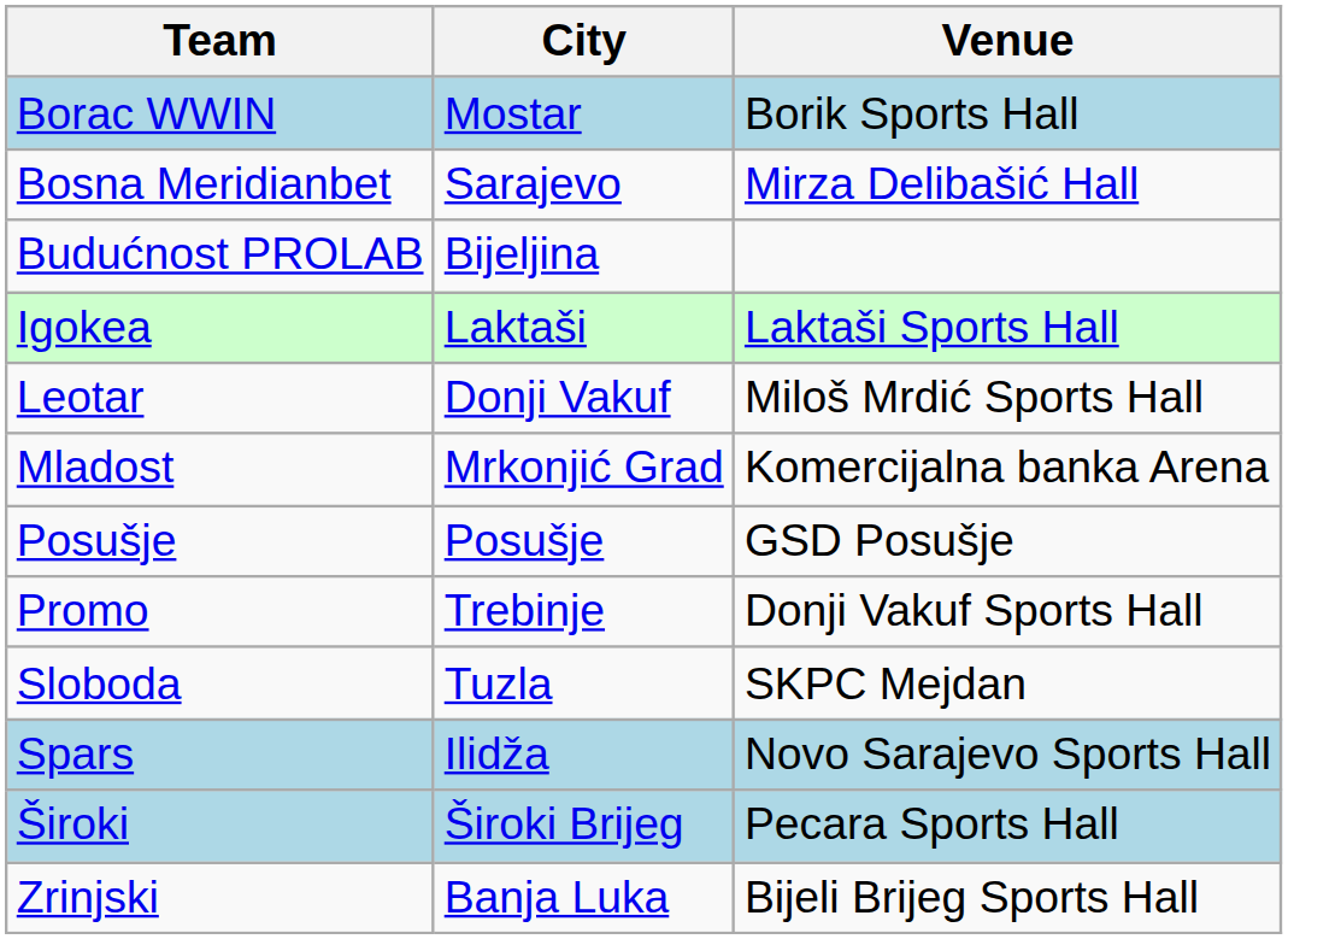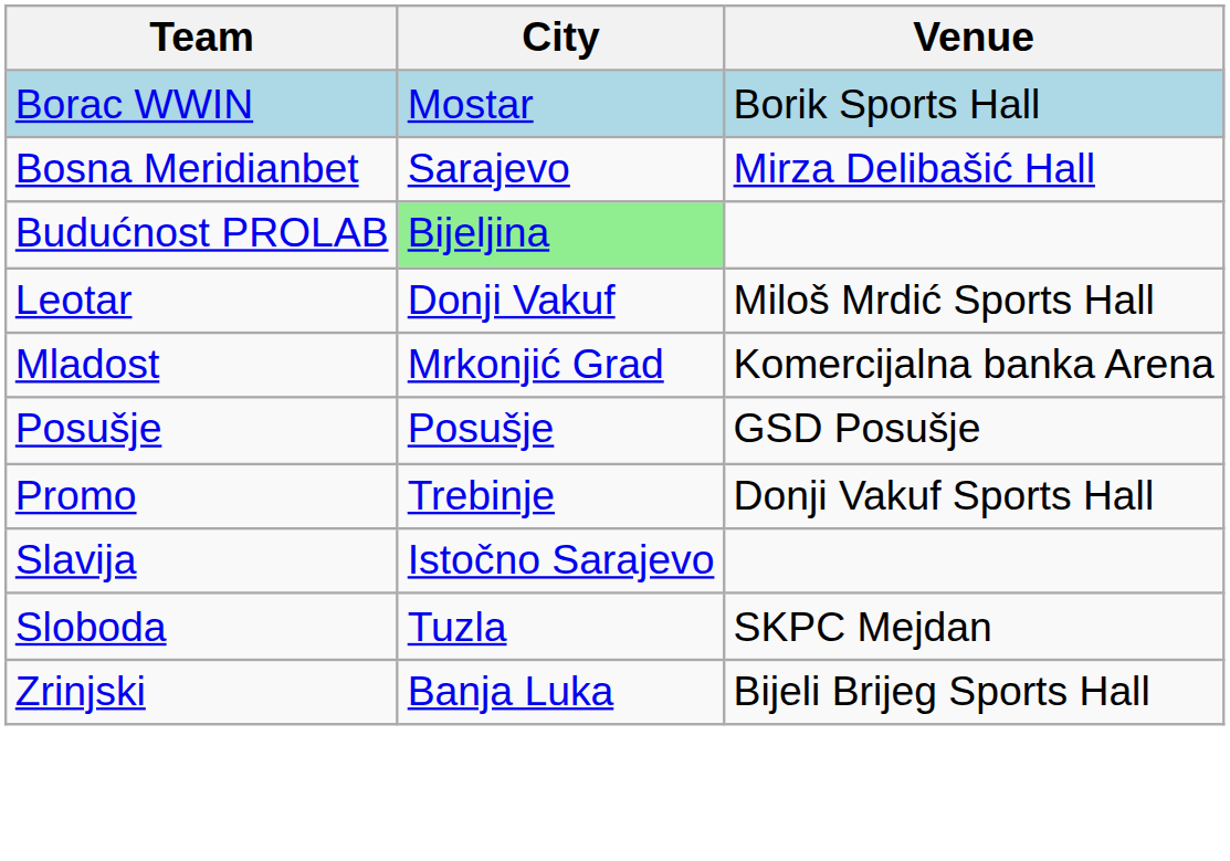 <table class="wikitable sortable">
 <tr>
 <th>Team</th>
 <th>City</th>
 <th>Venue</th>
 </tr>
 <tr bgcolor="lightblue">
 <td><a href='#'>Borac WWIN</a></td>
 <td><a href='#'>Mostar</a></td>
 <td>Borik Sports Hall</td>
 </tr>
 <tr>
 <td><a href='#'>Bosna Meridianbet</a></td>
 <td><a href='#'>Sarajevo</a></td>
 <td><a href='#'>Mirza Delibašić Hall</a></td>
 </tr>
 <tr>
 <td><a href='#'>Budućnost PROLAB</a></td>
-<td><a href='#'>Bijeljina</a></td>
+<td style="background: lightgreen;"><a href='#'>Bijeljina</a></td>
 <td></td>
-</tr>
-<tr bgcolor="#ccffcc">
-<td><a href='#'>Igokea</a></td>
-<td><a href='#'>Laktaši</a></td>
-<td><a href='#'>Laktaši Sports Hall</a></td>
 </tr>
 <tr>
 <td><a href='#'>Leotar</a></td>
 <td><a href='#'>Donji Vakuf</a></td>
 <td>Miloš Mrdić Sports Hall</td>
 </tr>
 <tr>
 <td><a href='#'>Mladost</a></td>
 <td><a href='#'>Mrkonjić Grad</a></td>
 <td>Komercijalna banka Arena</td>
 </tr>
 <tr>
 <td><a href='#'>Posušje</a></td>
 <td><a href='#'>Posušje</a></td>
 <td>GSD Posušje</td>
 </tr>
 <tr>
 <td><a href='#'>Promo</a></td>
 <td><a href='#'>Trebinje</a></td>
 <td>Donji Vakuf Sports Hall</td>
 </tr>
 <tr>
+<td><a href='#'>Slavija</a></td>
+<td><a href='#'>Istočno Sarajevo</a></td>
+<td></td>
+</tr>
+<tr>
 <td><a href='#'>Sloboda</a></td>
 <td><a href='#'>Tuzla</a></td>
 <td>SKPC Mejdan</td>
-</tr>
-<tr bgcolor="lightblue">
-<td><a href='#'>Spars</a></td>
-<td><a href='#'>Ilidža</a></td>
-<td>Novo Sarajevo Sports Hall</td>
-</tr>
-<tr bgcolor="lightblue">
-<td><a href='#'>Široki</a></td>
-<td><a href='#'>Široki Brijeg</a></td>
-<td>Pecara Sports Hall</td>
 </tr>
 <tr>
 <td><a href='#'>Zrinjski</a></td>
 <td><a href='#'>Banja Luka</a></td>
 <td>Bijeli Brijeg Sports Hall</td>
 </tr>
 </table>
